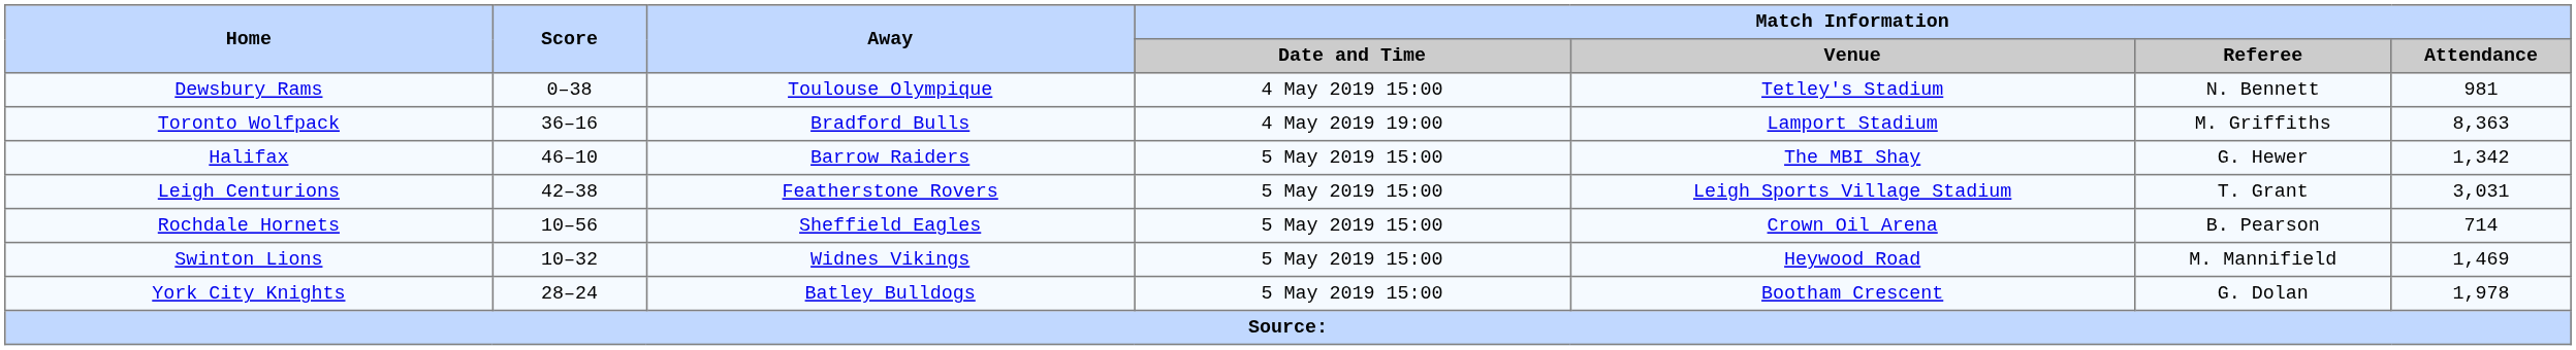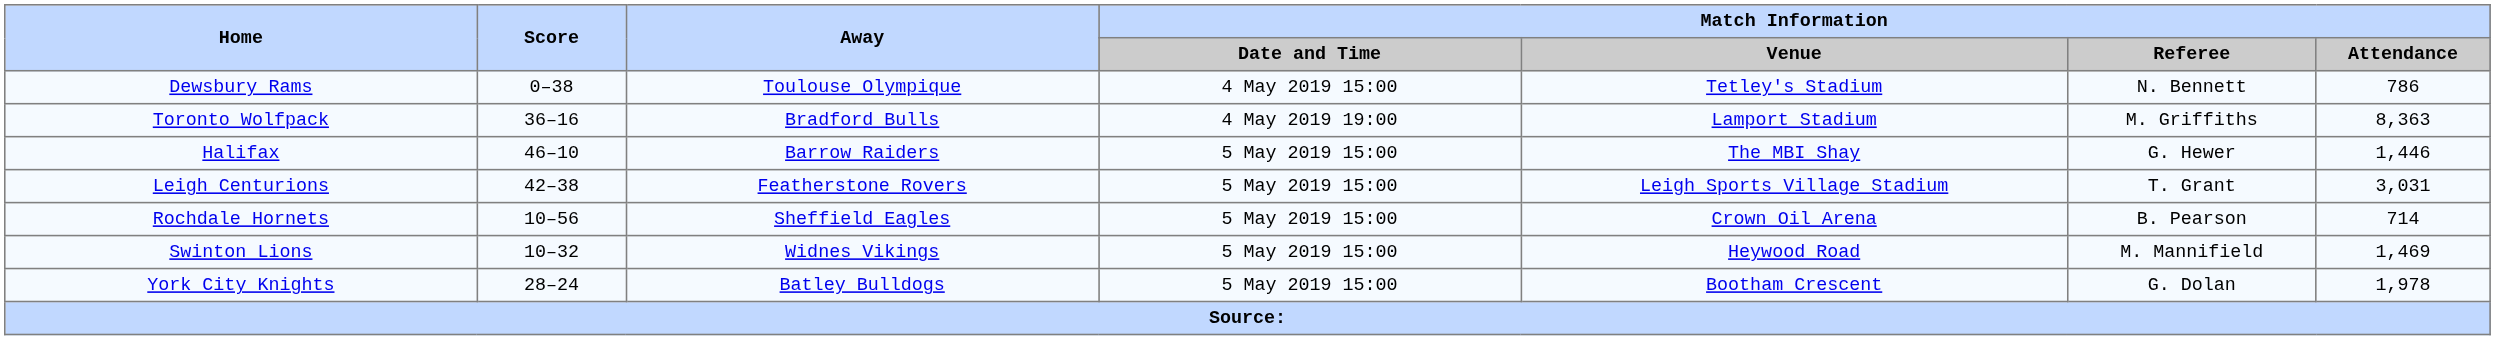 <table border=1 style="border-collapse:collapse; font-size:90%; text-align:center;" cellpadding=3 cellspacing=0 width=100%>
 <tr bgcolor="#c1d8ff">
 <th rowspan="2" width="19%">Home</th>
 <th rowspan="2" width="6%">Score</th>
 <th rowspan="2" width="19%">Away</th>
 <th colspan="4">Match Information</th>
 </tr>
 <tr bgcolor="#cccccc">
 <th width="17%">Date and Time</th>
 <th width="22%">Venue</th>
 <th width="10%">Referee</th>
 <th width="7%">Attendance</th>
 </tr>
 <tr bgcolor="#f5faff">
 <td> <a href='#'>Dewsbury Rams</a></td>
 <td>0–38</td>
 <td> <a href='#'>Toulouse Olympique</a></td>
 <td>4 May 2019 15:00</td>
 <td><a href='#'>Tetley's Stadium</a></td>
 <td>N. Bennett</td>
-<td>981</td>
+<td>786</td>
 </tr>
 <tr bgcolor="#f5faff">
 <td> <a href='#'>Toronto Wolfpack</a></td>
 <td>36–16</td>
 <td> <a href='#'>Bradford Bulls</a></td>
 <td>4 May 2019 19:00</td>
 <td><a href='#'>Lamport Stadium</a></td>
 <td>M. Griffiths</td>
 <td>8,363</td>
 </tr>
 <tr bgcolor="#f5faff">
 <td> <a href='#'>Halifax</a></td>
 <td>46–10</td>
 <td> <a href='#'>Barrow Raiders</a></td>
 <td>5 May 2019 15:00</td>
 <td><a href='#'>The MBI Shay</a></td>
 <td>G. Hewer</td>
-<td>1,342</td>
+<td>1,446</td>
 </tr>
 <tr bgcolor="#f5faff">
 <td> <a href='#'>Leigh Centurions</a></td>
 <td>42–38</td>
 <td> <a href='#'>Featherstone Rovers</a></td>
 <td>5 May 2019 15:00</td>
 <td><a href='#'>Leigh Sports Village Stadium</a></td>
 <td>T. Grant</td>
 <td>3,031</td>
 </tr>
 <tr bgcolor="#f5faff">
 <td> <a href='#'>Rochdale Hornets</a></td>
 <td>10–56</td>
 <td> <a href='#'>Sheffield Eagles</a></td>
 <td>5 May 2019 15:00</td>
 <td><a href='#'>Crown Oil Arena</a></td>
 <td>B. Pearson</td>
 <td>714</td>
 </tr>
 <tr bgcolor="#f5faff">
 <td> <a href='#'>Swinton Lions</a></td>
 <td>10–32</td>
 <td> <a href='#'>Widnes Vikings</a></td>
 <td>5 May 2019 15:00</td>
 <td><a href='#'>Heywood Road</a></td>
 <td>M. Mannifield</td>
 <td>1,469</td>
 </tr>
 <tr bgcolor="#f5faff">
 <td> <a href='#'>York City Knights</a></td>
 <td>28–24</td>
 <td> <a href='#'>Batley Bulldogs</a></td>
 <td>5 May 2019 15:00</td>
 <td><a href='#'>Bootham Crescent</a></td>
 <td>G. Dolan</td>
 <td>1,978</td>
 </tr>
 <tr bgcolor="#c1d8ff">
 <th colspan="7">Source:</th>
 </tr>
 </table>
